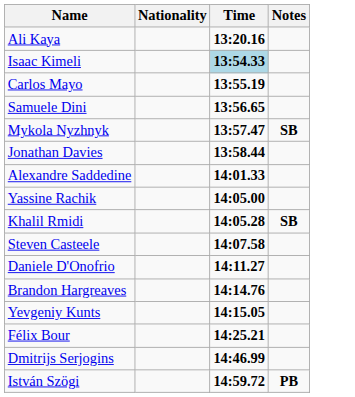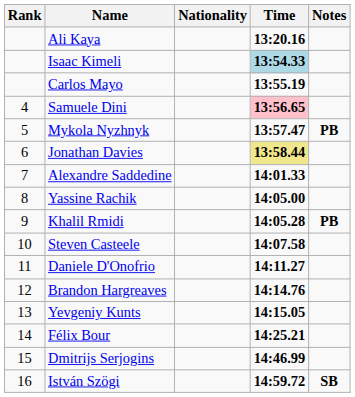 <table class="wikitable sortable" style="text-align:center">
 <tr>
+<th>Rank</th>
 <th>Name</th>
 <th>Nationality</th>
 <th>Time</th>
 <th>Notes</th>
 </tr>
 <tr>
+<td></td>
 <td align=left><a href='#'>Ali Kaya</a></td>
 <td align=left></td>
 <td><strong>13:20.16</strong></td>
 <td></td>
 </tr>
 <tr>
+<td></td>
 <td align=left><a href='#'>Isaac Kimeli</a></td>
 <td align=left></td>
 <td style="background: lightblue;"><strong>13:54.33</strong></td>
 <td></td>
 </tr>
 <tr>
+<td></td>
 <td align=left><a href='#'>Carlos Mayo</a></td>
 <td align=left></td>
 <td><strong>13:55.19</strong></td>
 <td></td>
 </tr>
 <tr>
+<td>4</td>
 <td align=left><a href='#'>Samuele Dini</a></td>
 <td align=left></td>
-<td><strong>13:56.65</strong></td>
+<td style="background: pink;"><strong>13:56.65</strong></td>
 <td></td>
 </tr>
 <tr>
+<td>5</td>
 <td align=left><a href='#'>Mykola Nyzhnyk</a></td>
 <td align=left></td>
 <td><strong>13:57.47</strong></td>
-<td><strong>SB</strong></td>
+<td><strong>PB</strong></td>
 </tr>
 <tr>
+<td>6</td>
 <td align=left><a href='#'>Jonathan Davies</a></td>
 <td align=left></td>
-<td><strong>13:58.44</strong></td>
+<td style="background: khaki;"><strong>13:58.44</strong></td>
 <td></td>
 </tr>
 <tr>
+<td>7</td>
 <td align=left><a href='#'>Alexandre Saddedine</a></td>
 <td align=left></td>
 <td><strong>14:01.33</strong></td>
 <td></td>
 </tr>
 <tr>
+<td>8</td>
 <td align=left><a href='#'>Yassine Rachik</a></td>
 <td align=left></td>
 <td><strong>14:05.00</strong></td>
 <td></td>
 </tr>
 <tr>
+<td>9</td>
 <td align=left><a href='#'>Khalil Rmidi</a></td>
 <td align=left></td>
 <td><strong>14:05.28</strong></td>
-<td><strong>SB</strong></td>
+<td><strong>PB</strong></td>
 </tr>
 <tr>
+<td>10</td>
 <td align=left><a href='#'>Steven Casteele</a></td>
 <td align=left></td>
 <td><strong>14:07.58</strong></td>
 <td></td>
 </tr>
 <tr>
+<td>11</td>
 <td align=left><a href='#'>Daniele D'Onofrio</a></td>
 <td align=left></td>
 <td><strong>14:11.27</strong></td>
 <td></td>
 </tr>
 <tr>
+<td>12</td>
 <td align=left><a href='#'>Brandon Hargreaves</a></td>
 <td align=left></td>
 <td><strong>14:14.76</strong></td>
 <td></td>
 </tr>
 <tr>
+<td>13</td>
 <td align=left><a href='#'>Yevgeniy Kunts</a></td>
 <td align=left></td>
 <td><strong>14:15.05</strong></td>
 <td></td>
 </tr>
 <tr>
+<td>14</td>
 <td align=left><a href='#'>Félix Bour</a></td>
 <td align=left></td>
 <td><strong>14:25.21</strong></td>
 <td></td>
 </tr>
 <tr>
+<td>15</td>
 <td align=left><a href='#'>Dmitrijs Serjogins</a></td>
 <td align=left></td>
 <td><strong>14:46.99</strong></td>
 <td></td>
 </tr>
 <tr>
+<td>16</td>
 <td align=left><a href='#'>István Szögi</a></td>
 <td align=left></td>
 <td><strong>14:59.72</strong></td>
-<td><strong>PB</strong></td>
+<td><strong>SB</strong></td>
 </tr>
 </table>
